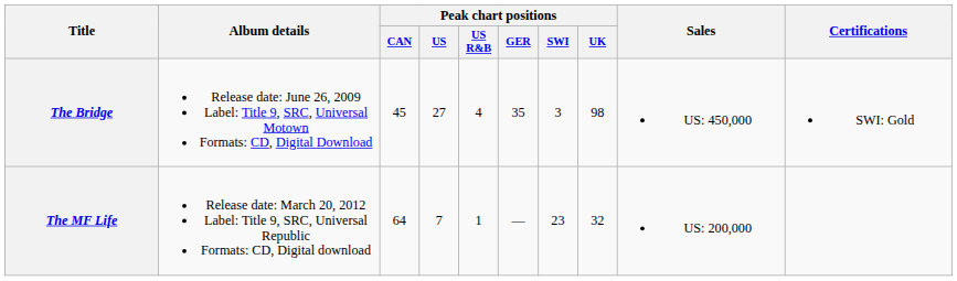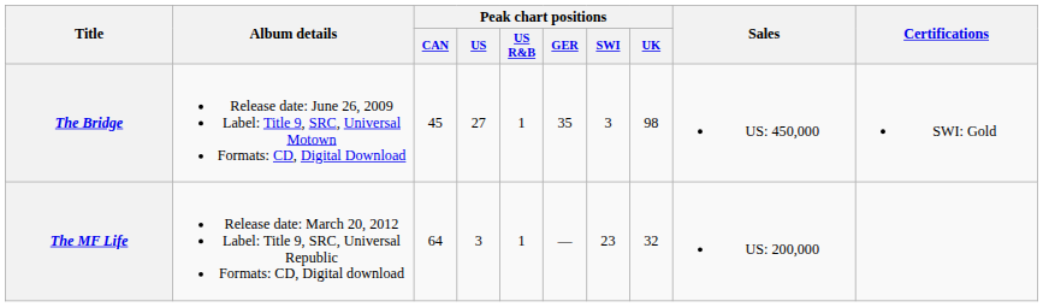 <table class="wikitable plainrowheaders" style="text-align:center;" border="1">
 <tr>
 <th scope="col" rowspan="2" style="width:11em;">Title</th>
 <th scope="col" rowspan="2" style="width:16em;">Album details</th>
 <th scope="col" colspan="6">Peak chart positions</th>
 <th scope="col" rowspan="2" style="width:12em;">Sales</th>
 <th scope="col" rowspan="2" style="width:12em;"><a href='#'>Certifications</a></th>
 </tr>
 <tr>
 <th scope="col" style="width:3em;font-size:85%;"><a href='#'>CAN</a></th>
 <th scope="col" style="width:3em;font-size:85%;"><a href='#'>US</a></th>
 <th scope="col" style="width:3em;font-size:85%;"><a href='#'>US R&B</a><br></th>
 <th scope="col" style="width:3em;font-size:85%;"><a href='#'>GER</a></th>
 <th scope="col" style="width:3em;font-size:85%;"><a href='#'>SWI</a></th>
 <th scope="col" style="width:3em;font-size:85%;"><a href='#'>UK</a></th>
 </tr>
 <tr>
 <th scope="row"><em><a href='#'>The Bridge</a></em></th>
 <td><br><ul><li>Release date: June 26, 2009</li><li>Label: <a href='#'>Title 9</a>, <a href='#'>SRC</a>, <a href='#'>Universal Motown</a></li><li>Formats: <a href='#'>CD</a>, <a href='#'>Digital Download</a></li></ul></td>
 <td>45</td>
 <td>27</td>
-<td>4</td>
+<td>1</td>
 <td>35</td>
 <td>3</td>
 <td>98</td>
 <td><br><ul><li>US: 450,000</li></ul></td>
 <td><br><ul><li>SWI: Gold</li></ul></td>
 </tr>
 <tr>
 <th scope="row"><em><a href='#'>The MF Life</a></em></th>
 <td><br><ul><li>Release date: March 20, 2012</li><li>Label: Title 9, SRC, Universal Republic</li><li>Formats: CD, Digital download</li></ul></td>
 <td>64</td>
-<td>7</td>
+<td>3</td>
 <td>1</td>
 <td>—</td>
 <td>23</td>
 <td>32</td>
 <td><br><ul><li>US: 200,000</li></ul></td>
 <td></td>
 </tr>
 </table>
